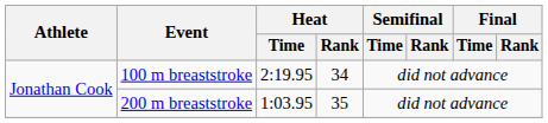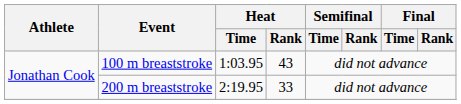 <table class="wikitable" style="text-align:center; font-size:90%">
 <tr>
 <th rowspan="2">Athlete</th>
 <th rowspan="2">Event</th>
 <th colspan="2">Heat</th>
 <th colspan="2">Semifinal</th>
 <th colspan="2">Final</th>
 </tr>
 <tr style="font-size:95%">
 <th>Time</th>
 <th>Rank</th>
 <th>Time</th>
 <th>Rank</th>
 <th>Time</th>
 <th>Rank</th>
 </tr>
 <tr>
 <td rowspan=2 align=left><a href='#'>Jonathan Cook</a></td>
 <td align=left><a href='#'>100 m breaststroke</a></td>
-<td>2:19.95</td>
-<td>34</td>
+<td>1:03.95</td>
+<td>43</td>
 <td colspan=4><em>did not advance</em></td>
 </tr>
 <tr>
 <td align=left><a href='#'>200 m breaststroke</a></td>
-<td>1:03.95</td>
-<td>35</td>
+<td>2:19.95</td>
+<td>33</td>
 <td colspan=4><em>did not advance</em></td>
 </tr>
 <tr>
 </tr>
 </table>
